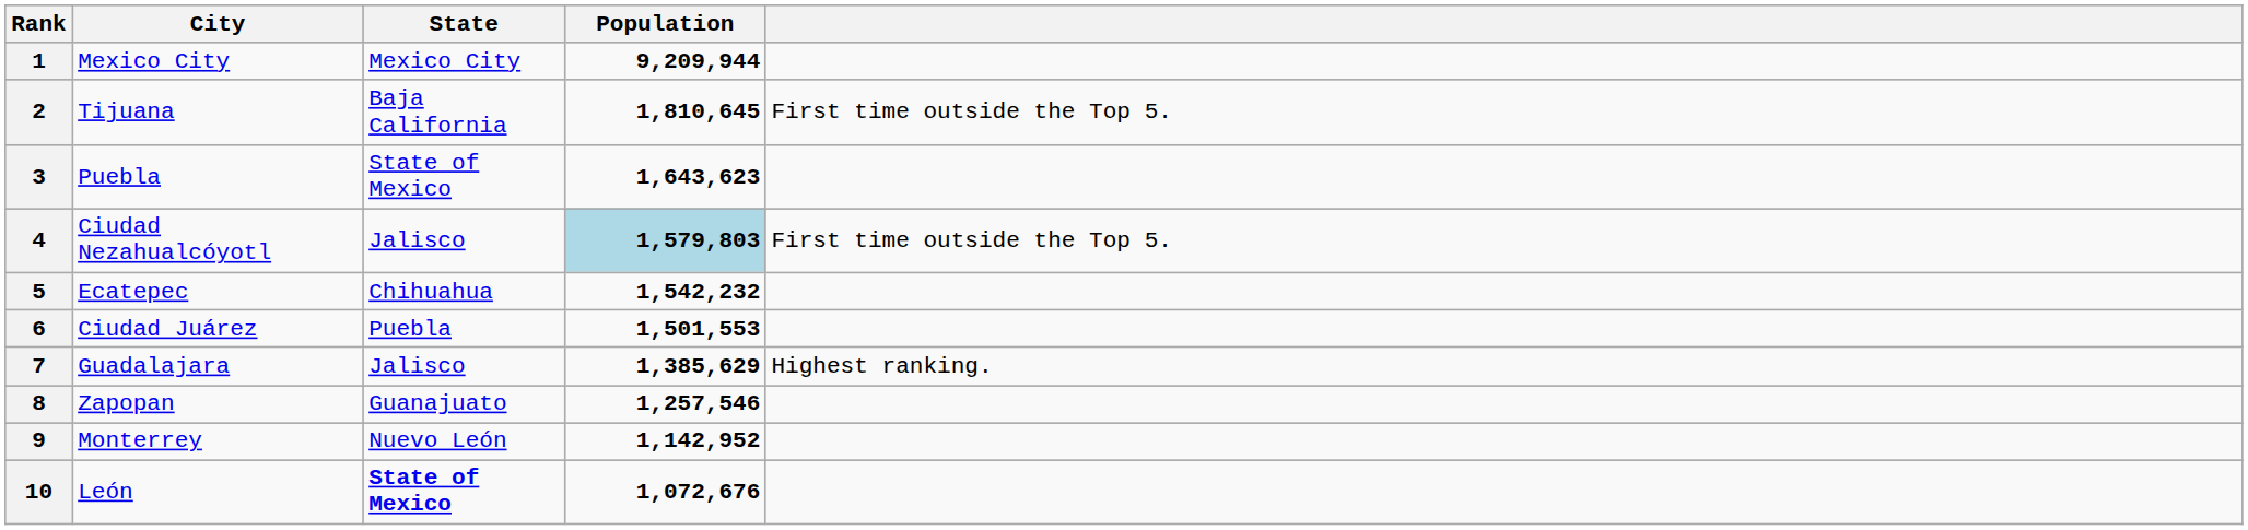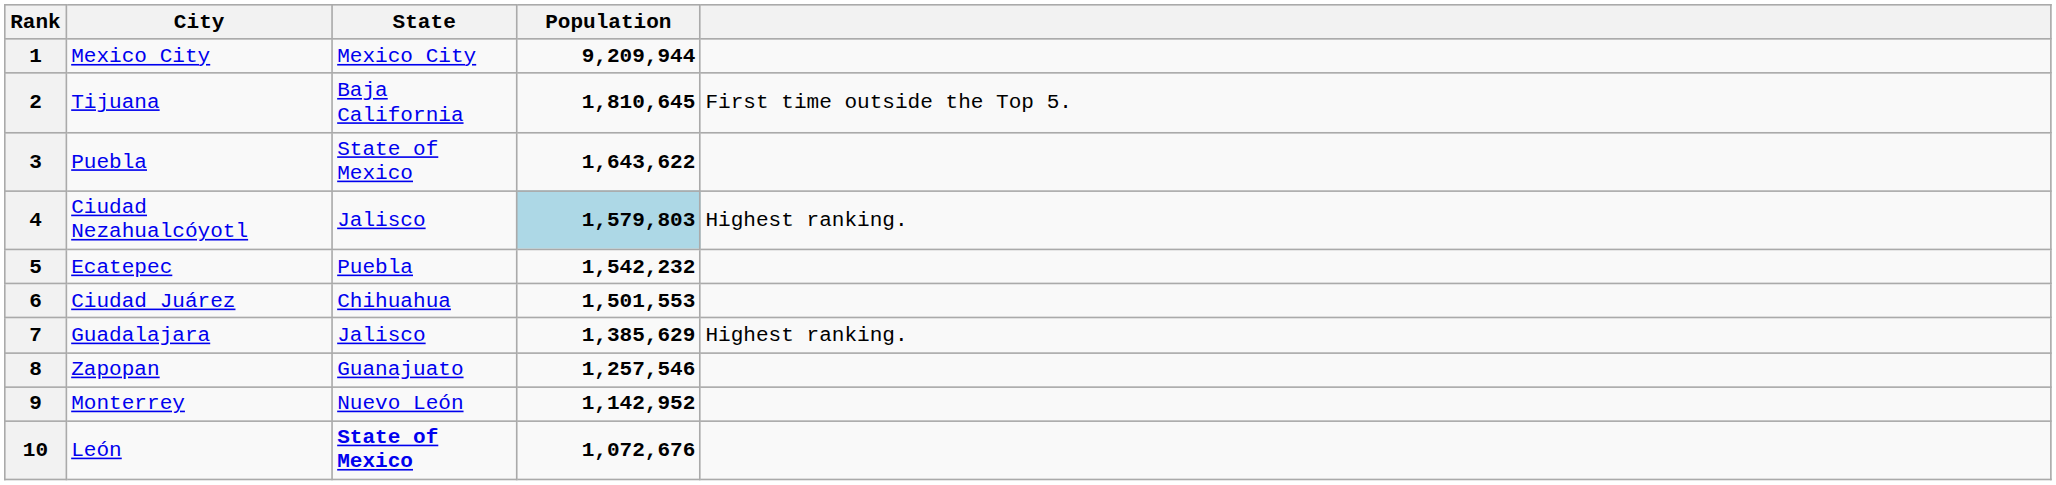 <table class="wikitable plainrowheaders"  style="width:100%; width:100%;">
 <tr>
 <th scope="col" style="width:3%;">Rank</th>
 <th scope="col" style="width:13%;">City</th>
 <th scope="col" style="width:9%;">State</th>
 <th scope="col" style="width:9%;">Population</th>
 <th scope="col" style="width:66%;"></th>
 </tr>
 <tr>
 <th scope="row">1</th>
 <td><a href='#'>Mexico City</a></td>
 <td><a href='#'>Mexico City</a></td>
 <td align="right"><strong>9,209,944</strong></td>
 <td></td>
 </tr>
 <tr>
 <th scope="row">2</th>
 <td><a href='#'>Tijuana</a></td>
 <td><a href='#'>Baja California</a></td>
 <td align="right"><strong>1,810,645</strong></td>
 <td>First time outside the Top 5.</td>
 </tr>
 <tr>
 <th scope="row">3</th>
 <td><a href='#'>Puebla</a></td>
 <td><a href='#'>State of Mexico</a></td>
-<td align="right"><strong>1,643,623</strong></td>
+<td align="right"><strong>1,643,622</strong></td>
 <td></td>
 </tr>
 <tr>
 <th scope="row">4</th>
 <td><a href='#'>Ciudad Nezahualcóyotl</a></td>
 <td><a href='#'>Jalisco</a></td>
 <td align="right" style="background: lightblue;"><strong>1,579,803</strong></td>
-<td>First time outside the Top 5.</td>
+<td>Highest ranking.</td>
 </tr>
 <tr>
 <th scope="row">5</th>
 <td><a href='#'>Ecatepec</a></td>
-<td><a href='#'>Chihuahua</a></td>
+<td><a href='#'>Puebla</a></td>
 <td align="right"><strong>1,542,232</strong></td>
 <td></td>
 </tr>
 <tr>
 <th scope="row">6</th>
 <td><a href='#'>Ciudad Juárez</a></td>
-<td><a href='#'>Puebla</a></td>
+<td><a href='#'>Chihuahua</a></td>
 <td align="right"><strong>1,501,553</strong></td>
 <td></td>
 </tr>
 <tr>
 <th scope="row">7</th>
 <td><a href='#'>Guadalajara</a></td>
 <td><a href='#'>Jalisco</a></td>
 <td align="right"><strong>1,385,629</strong></td>
 <td>Highest ranking.</td>
 </tr>
 <tr>
 <th scope="row">8</th>
 <td><a href='#'>Zapopan</a></td>
 <td><a href='#'>Guanajuato</a></td>
 <td align="right"><strong>1,257,546</strong></td>
 <td></td>
 </tr>
 <tr>
 <th scope="row">9</th>
 <td><a href='#'>Monterrey</a></td>
 <td><a href='#'>Nuevo León</a></td>
 <td align="right"><strong>1,142,952</strong></td>
 <td></td>
 </tr>
 <tr>
 <th scope="row">10</th>
 <td><a href='#'>León</a></td>
 <td><strong><a href='#'>State of Mexico</a></strong></td>
 <td align="right"><strong>1,072,676</strong></td>
 <td></td>
 </tr>
 </table>
